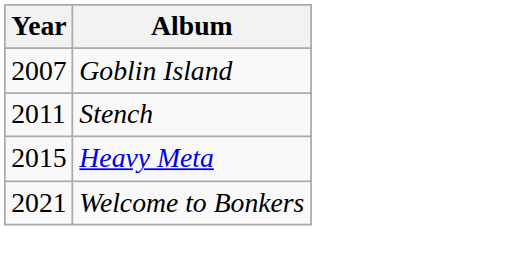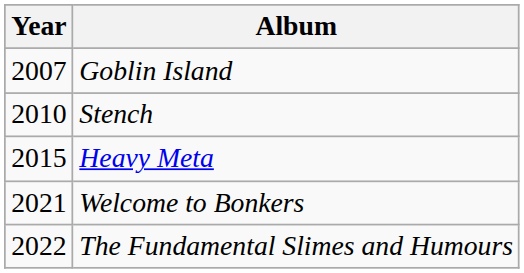 <table class="wikitable">
 <tr>
 <th>Year</th>
 <th>Album</th>
 </tr>
 <tr>
 <td>2007</td>
 <td><em>Goblin Island</em></td>
 </tr>
 <tr>
-<td>2011</td>
+<td>2010</td>
 <td><em>Stench</em></td>
 </tr>
 <tr>
 <td>2015</td>
 <td><em><a href='#'>Heavy Meta</a></em></td>
 </tr>
 <tr>
 <td>2021</td>
 <td><em>Welcome to Bonkers</em></td>
 </tr>
+<tr>
+<td>2022</td>
+<td><em>The Fundamental Slimes and Humours</em></td>
+</tr>
 </table>
